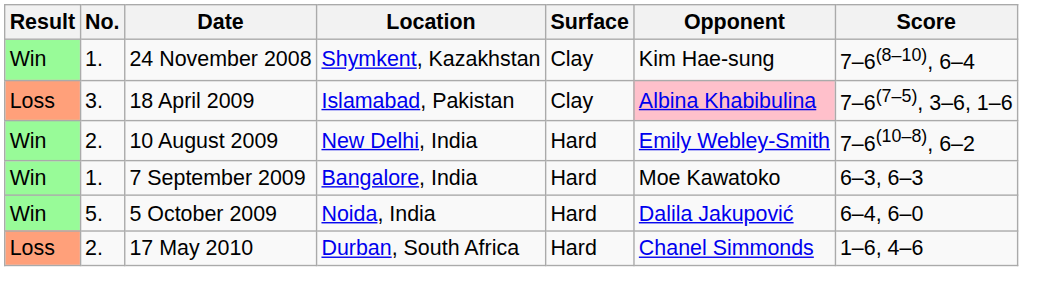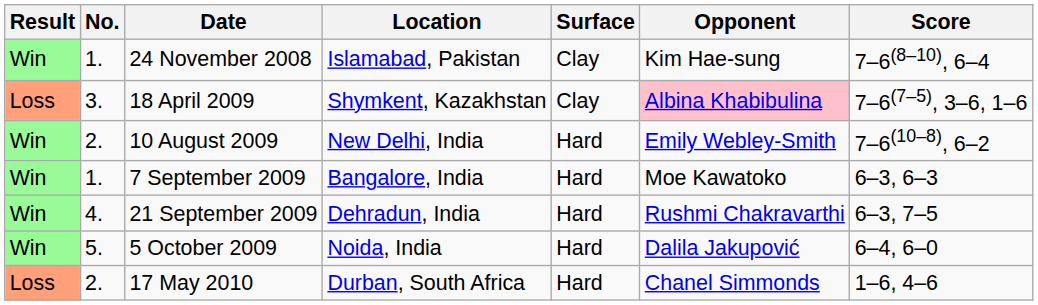 <table class="sortable wikitable" style="font-size:97%;">
 <tr>
 <th>Result</th>
 <th>No.</th>
 <th>Date</th>
 <th>Location</th>
 <th>Surface</th>
 <th>Opponent</th>
 <th class="unsortable">Score</th>
 </tr>
 <tr>
 <td style="background:#98fb98;">Win</td>
 <td>1.</td>
 <td>24 November 2008</td>
-<td><a href='#'>Shymkent</a>, Kazakhstan</td>
+<td><a href='#'>Islamabad</a>, Pakistan</td>
 <td>Clay</td>
 <td> Kim Hae-sung</td>
 <td>7–6<sup>(8–10)</sup>, 6–4</td>
 </tr>
 <tr>
 <td style="background:#ffa07a;">Loss</td>
 <td>3.</td>
 <td>18 April 2009</td>
-<td><a href='#'>Islamabad</a>, Pakistan</td>
+<td><a href='#'>Shymkent</a>, Kazakhstan</td>
 <td>Clay</td>
 <td style="background: pink;"> <a href='#'>Albina Khabibulina</a></td>
 <td>7–6<sup>(7–5)</sup>, 3–6, 1–6</td>
 </tr>
 <tr>
 <td style="background:#98fb98;">Win</td>
 <td>2.</td>
 <td>10 August 2009</td>
 <td><a href='#'>New Delhi</a>, India</td>
 <td>Hard</td>
 <td> <a href='#'>Emily Webley-Smith</a></td>
 <td>7–6<sup>(10–8)</sup>, 6–2</td>
 </tr>
 <tr>
 <td style="background:#98fb98;">Win</td>
 <td>1.</td>
 <td>7 September 2009</td>
 <td><a href='#'>Bangalore</a>, India</td>
 <td>Hard</td>
 <td> Moe Kawatoko</td>
 <td>6–3, 6–3</td>
 </tr>
 <tr>
 <td style="background:#98fb98;">Win</td>
+<td>4.</td>
+<td>21 September 2009</td>
+<td><a href='#'>Dehradun</a>, India</td>
+<td>Hard</td>
+<td> <a href='#'>Rushmi Chakravarthi</a></td>
+<td>6–3, 7–5</td>
+</tr>
+<tr>
+<td style="background:#98fb98;">Win</td>
 <td>5.</td>
 <td>5 October 2009</td>
 <td><a href='#'>Noida</a>, India</td>
 <td>Hard</td>
 <td> <a href='#'>Dalila Jakupović</a></td>
 <td>6–4, 6–0</td>
 </tr>
 <tr>
 <td style="background:#ffa07a;">Loss</td>
 <td>2.</td>
 <td>17 May 2010</td>
 <td><a href='#'>Durban</a>, South Africa</td>
 <td>Hard</td>
 <td> <a href='#'>Chanel Simmonds</a></td>
 <td>1–6, 4–6</td>
 </tr>
 </table>
